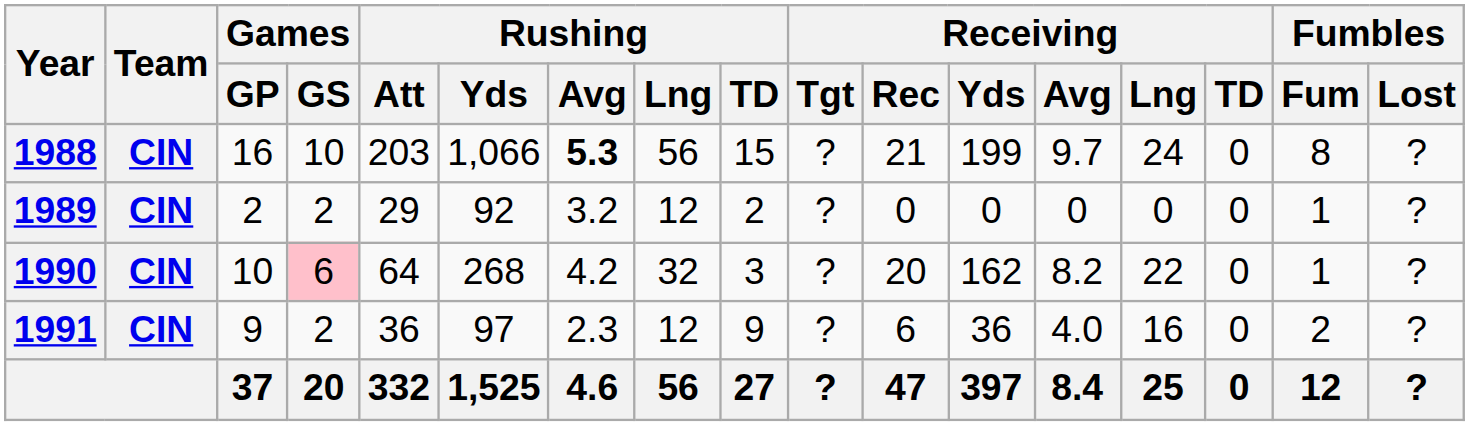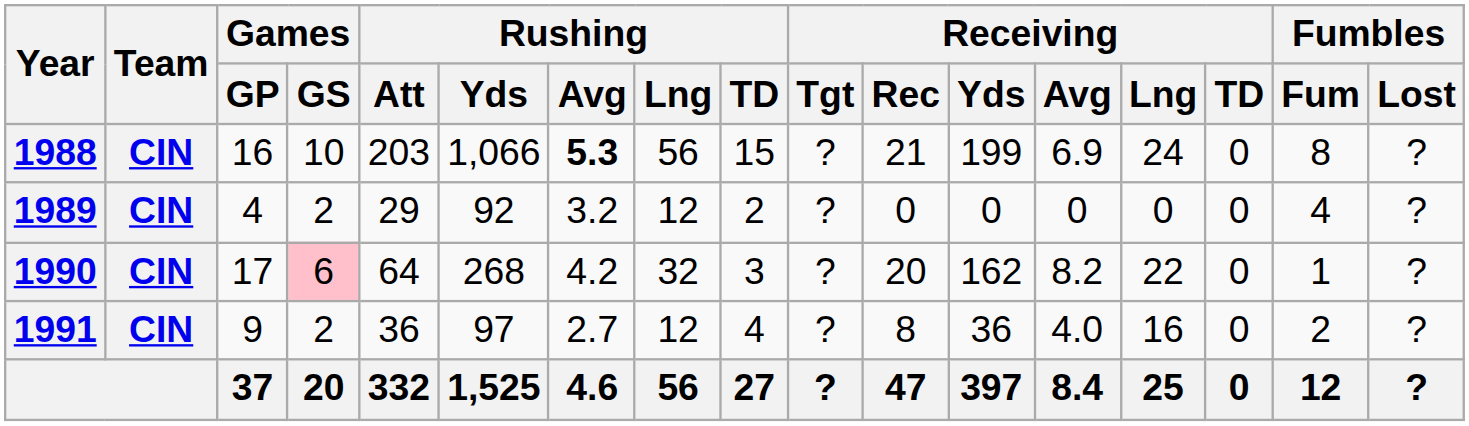 <table class="wikitable" style="text-align:center;">
 <tr>
 <th rowspan="2">Year</th>
 <th rowspan="2">Team</th>
 <th colspan="2">Games</th>
 <th colspan="5">Rushing</th>
 <th colspan="6">Receiving</th>
 <th colspan="2">Fumbles</th>
 </tr>
 <tr>
 <th>GP</th>
 <th>GS</th>
 <th>Att</th>
 <th>Yds</th>
 <th>Avg</th>
 <th>Lng</th>
 <th>TD</th>
 <th>Tgt</th>
 <th>Rec</th>
 <th>Yds</th>
 <th>Avg</th>
 <th>Lng</th>
 <th>TD</th>
 <th>Fum</th>
 <th>Lost</th>
 </tr>
 <tr>
 <th><a href='#'>1988</a></th>
 <th><a href='#'>CIN</a></th>
 <td>16</td>
 <td>10</td>
 <td>203</td>
 <td>1,066</td>
 <td><strong>5.3</strong></td>
 <td>56</td>
 <td>15</td>
 <td>?</td>
 <td>21</td>
 <td>199</td>
-<td>9.7</td>
+<td>6.9</td>
 <td>24</td>
 <td>0</td>
 <td>8</td>
 <td>?</td>
 </tr>
 <tr>
 <th><a href='#'>1989</a></th>
 <th><a href='#'>CIN</a></th>
-<td>2</td>
+<td>4</td>
 <td>2</td>
 <td>29</td>
 <td>92</td>
 <td>3.2</td>
 <td>12</td>
 <td>2</td>
 <td>?</td>
 <td>0</td>
 <td>0</td>
 <td>0</td>
 <td>0</td>
 <td>0</td>
-<td>1</td>
+<td>4</td>
 <td>?</td>
 </tr>
 <tr>
 <th><a href='#'>1990</a></th>
 <th><a href='#'>CIN</a></th>
-<td>10</td>
+<td>17</td>
 <td style="background: pink;">6</td>
 <td>64</td>
 <td>268</td>
 <td>4.2</td>
 <td>32</td>
 <td>3</td>
 <td>?</td>
 <td>20</td>
 <td>162</td>
 <td>8.2</td>
 <td>22</td>
 <td>0</td>
 <td>1</td>
 <td>?</td>
 </tr>
 <tr>
 <th><a href='#'>1991</a></th>
 <th><a href='#'>CIN</a></th>
 <td>9</td>
 <td>2</td>
 <td>36</td>
 <td>97</td>
-<td>2.3</td>
+<td>2.7</td>
 <td>12</td>
-<td>9</td>
+<td>4</td>
 <td>?</td>
-<td>6</td>
+<td>8</td>
 <td>36</td>
 <td>4.0</td>
 <td>16</td>
 <td>0</td>
 <td>2</td>
 <td>?</td>
 </tr>
 <tr>
 <th colspan="2"></th>
 <th>37</th>
 <th>20</th>
 <th>332</th>
 <th>1,525</th>
 <th>4.6</th>
 <th>56</th>
 <th>27</th>
 <th>?</th>
 <th>47</th>
 <th>397</th>
 <th>8.4</th>
 <th>25</th>
 <th>0</th>
 <th>12</th>
 <th>?</th>
 </tr>
 </table>
